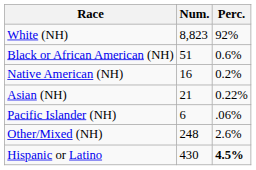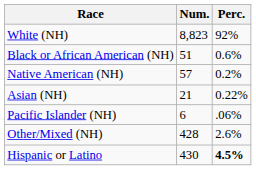 <table class="wikitable">
 <tr>
 <th>Race</th>
 <th>Num.</th>
 <th>Perc.</th>
 </tr>
 <tr>
 <td><a href='#'>White</a> (NH)</td>
 <td>8,823</td>
 <td>92%</td>
 </tr>
 <tr>
 <td><a href='#'>Black or African American</a> (NH)</td>
 <td>51</td>
 <td>0.6%</td>
 </tr>
 <tr>
 <td><a href='#'>Native American</a> (NH)</td>
-<td>16</td>
+<td>57</td>
 <td>0.2%</td>
 </tr>
 <tr>
 <td><a href='#'>Asian</a> (NH)</td>
 <td>21</td>
 <td>0.22%</td>
 </tr>
 <tr>
 <td><a href='#'>Pacific Islander</a> (NH)</td>
 <td>6</td>
 <td>.06%</td>
 </tr>
 <tr>
 <td><a href='#'>Other/Mixed</a> (NH)</td>
-<td>248</td>
+<td>428</td>
 <td>2.6%</td>
 </tr>
 <tr>
 <td><a href='#'>Hispanic</a> or <a href='#'>Latino</a></td>
 <td>430</td>
 <td><strong>4.5%</strong></td>
 </tr>
 </table>
